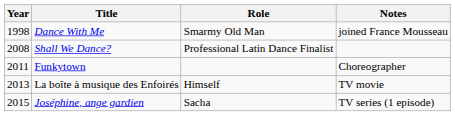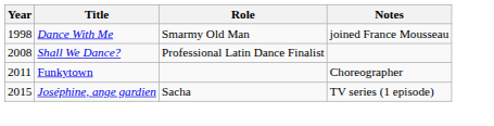 <table class="wikitable sortable">
 <tr>
 <th>Year</th>
 <th>Title</th>
 <th>Role</th>
 <th class="unsortable">Notes</th>
 </tr>
 <tr>
 <td>1998</td>
 <td><em><a href='#'>Dance With Me</a></em></td>
 <td>Smarmy Old Man</td>
 <td>joined France Mousseau</td>
 </tr>
 <tr>
 <td>2008</td>
 <td><em><a href='#'>Shall We Dance?</a></em></td>
 <td>Professional Latin Dance Finalist</td>
 <td></td>
 </tr>
 <tr>
 <td>2011</td>
 <td><a href='#'>Funkytown</a></td>
 <td></td>
 <td>Choreographer</td>
 </tr>
 <tr>
-<td>2013</td>
-<td>La boîte à musique des Enfoirés</td>
-<td>Himself</td>
-<td>TV movie</td>
-</tr>
-<tr>
 <td>2015</td>
 <td><em><a href='#'>Joséphine, ange gardien</a></em></td>
 <td>Sacha</td>
 <td>TV series (1 episode)</td>
 </tr>
 </table>
